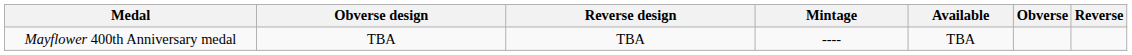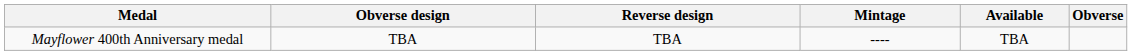 <table class="wikitable">
 <tr>
 <th width="25%">Medal</th>
 <th width="25%">Obverse design</th>
 <th width="25%">Reverse design</th>
 <th width="15%">Mintage</th>
 <th width="10%">Available</th>
 <th>Obverse</th>
-<th>Reverse</th>
 </tr>
 <tr>
 <td align="center"><em>Mayflower</em> 400th Anniversary medal</td>
 <td align="center">TBA</td>
 <td align="center">TBA</td>
 <td align="center">----</td>
 <td align="center">TBA</td>
 <td></td>
-<td></td>
 </tr>
 </table>
